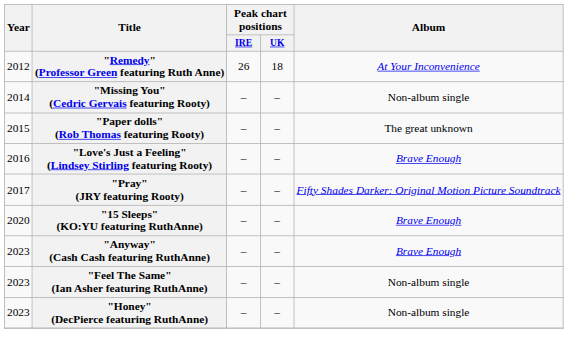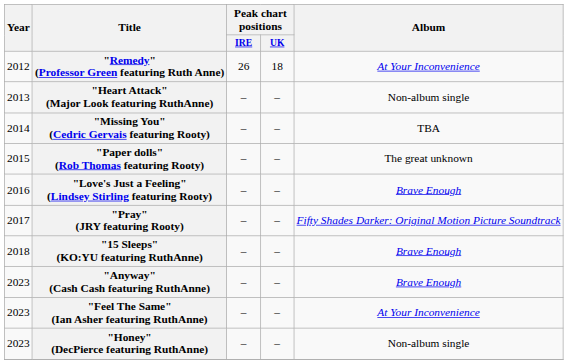 <table class="wikitable plainrowheaders" style="text-align:center;">
 <tr>
 <th scope="col" rowspan="2">Year</th>
 <th scope="col" rowspan="2">Title</th>
 <th scope="col" colspan="2">Peak chart positions</th>
 <th scope="col" rowspan="2">Album</th>
 </tr>
 <tr>
 <th scope="col" style="width:3em;font-size:85%;"><a href='#'>IRE</a><br></th>
 <th scope="col" style="width:3em;font-size:85%;"><a href='#'>UK</a><br></th>
 </tr>
 <tr>
 <td>2012</td>
 <th scope="row">"<a href='#'>Remedy</a>"<br><span>(<a href='#'>Professor Green</a> featuring Ruth Anne)</span></th>
 <td>26</td>
 <td>18</td>
 <td><em><a href='#'>At Your Inconvenience</a></em></td>
 </tr>
 <tr>
+<td>2013</td>
+<th scope="row">"Heart Attack"<br><span>(Major Look featuring RuthAnne)</span></th>
+<td>–</td>
+<td>–</td>
+<td>Non-album single</td>
+</tr>
+<tr>
 <td>2014</td>
 <th scope="row">"Missing You"<br><span>(<a href='#'>Cedric Gervais</a> featuring Rooty)</span></th>
 <td>–</td>
 <td>–</td>
-<td>Non-album single</td>
+<td>TBA</td>
 </tr>
 <tr>
 <td>2015</td>
 <th scope="row">"Paper dolls"<br><span>(<a href='#'>Rob Thomas</a> featuring Rooty)</span></th>
 <td>–</td>
 <td>–</td>
 <td>The great unknown</td>
 </tr>
 <tr>
 <td>2016</td>
 <th scope="row">"Love's Just a Feeling"<br><span>(<a href='#'>Lindsey Stirling</a> featuring Rooty)</span></th>
 <td>–</td>
 <td>–</td>
 <td><em><a href='#'>Brave Enough</a></em></td>
 </tr>
 <tr>
 <td>2017</td>
 <th scope="row">"Pray"<br><span>(JRY featuring Rooty)</span></th>
 <td>–</td>
 <td>–</td>
 <td><em><a href='#'>Fifty Shades Darker: Original Motion Picture Soundtrack</a></em></td>
 </tr>
 <tr>
-<td>2020</td>
+<td>2018</td>
 <th scope="row">"15 Sleeps"<br><span>(KO:YU featuring RuthAnne)</span></th>
 <td>–</td>
 <td>–</td>
 <td><em><a href='#'>Brave Enough</a></em></td>
 </tr>
 <tr>
 <td>2023</td>
 <th scope="row">"Anyway"<br><span>(Cash Cash featuring RuthAnne)</span></th>
 <td>–</td>
 <td>–</td>
 <td><em><a href='#'>Brave Enough</a></em></td>
 </tr>
 <tr>
 <td>2023</td>
 <th scope="row">"Feel The Same"<br><span>(Ian Asher featuring RuthAnne)</span></th>
 <td>–</td>
 <td>–</td>
-<td>Non-album single</td>
+<td><em><a href='#'>At Your Inconvenience</a></em></td>
 </tr>
 <tr>
 <td>2023</td>
 <th scope="row">"Honey"<br><span>(DecPierce featuring RuthAnne)</span></th>
 <td>–</td>
 <td>–</td>
 <td>Non-album single</td>
 </tr>
 <tr>
 </tr>
 </table>
